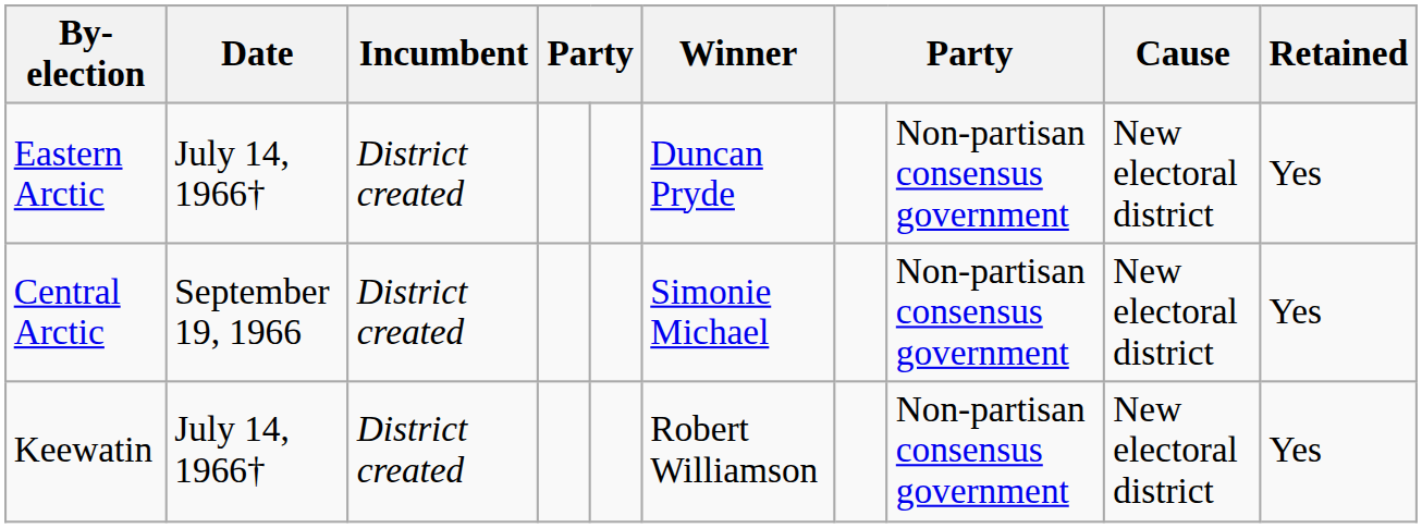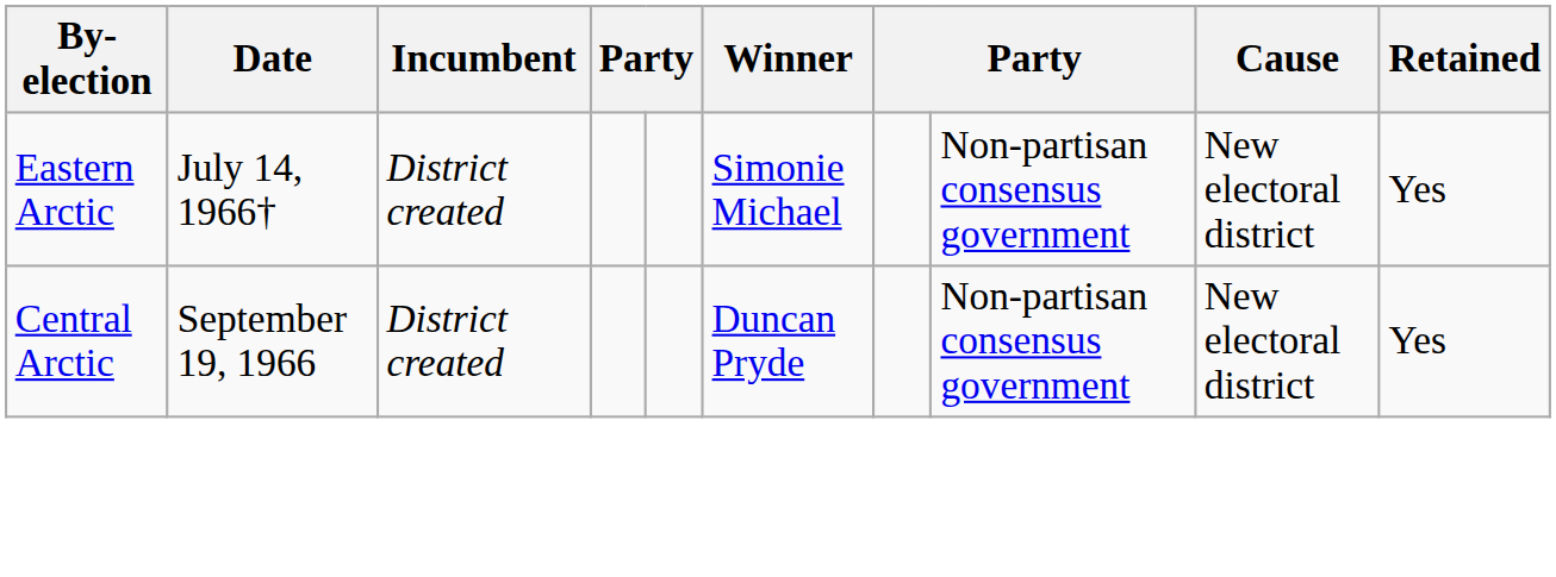 <table class=wikitable style="width:100%">
 <tr>
 <th>By-election</th>
 <th>Date</th>
 <th>Incumbent</th>
 <th colspan=2>Party</th>
 <th>Winner</th>
 <th colspan=2>Party</th>
 <th>Cause</th>
 <th>Retained</th>
 </tr>
 <tr>
 <td><a href='#'>Eastern Arctic</a></td>
 <td>July 14, 1966†</td>
 <td><em>District created</em></td>
 <td></td>
 <td></td>
-<td><a href='#'>Duncan Pryde</a></td>
+<td><a href='#'>Simonie Michael</a></td>
 <td>    </td>
 <td>Non-partisan <a href='#'>consensus government</a></td>
 <td>New electoral district</td>
 <td>Yes</td>
 </tr>
 <tr>
 <td><a href='#'>Central Arctic</a></td>
 <td>September 19, 1966</td>
 <td><em>District created</em></td>
 <td></td>
 <td></td>
-<td><a href='#'>Simonie Michael</a></td>
-<td>    </td>
-<td>Non-partisan <a href='#'>consensus government</a></td>
-<td>New electoral district</td>
-<td>Yes</td>
-</tr>
-<tr>
-<td>Keewatin</td>
-<td>July 14, 1966†</td>
-<td><em>District created</em></td>
-<td></td>
-<td></td>
-<td>Robert Williamson</td>
+<td><a href='#'>Duncan Pryde</a></td>
 <td>    </td>
 <td>Non-partisan <a href='#'>consensus government</a></td>
 <td>New electoral district</td>
 <td>Yes</td>
 </tr>
 </table>
